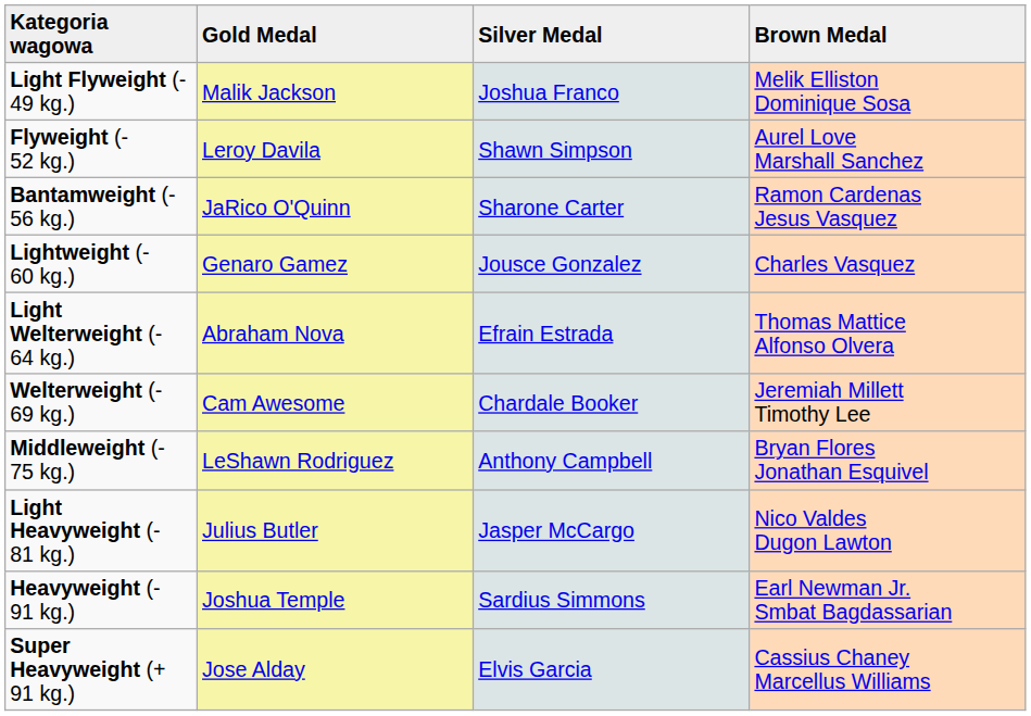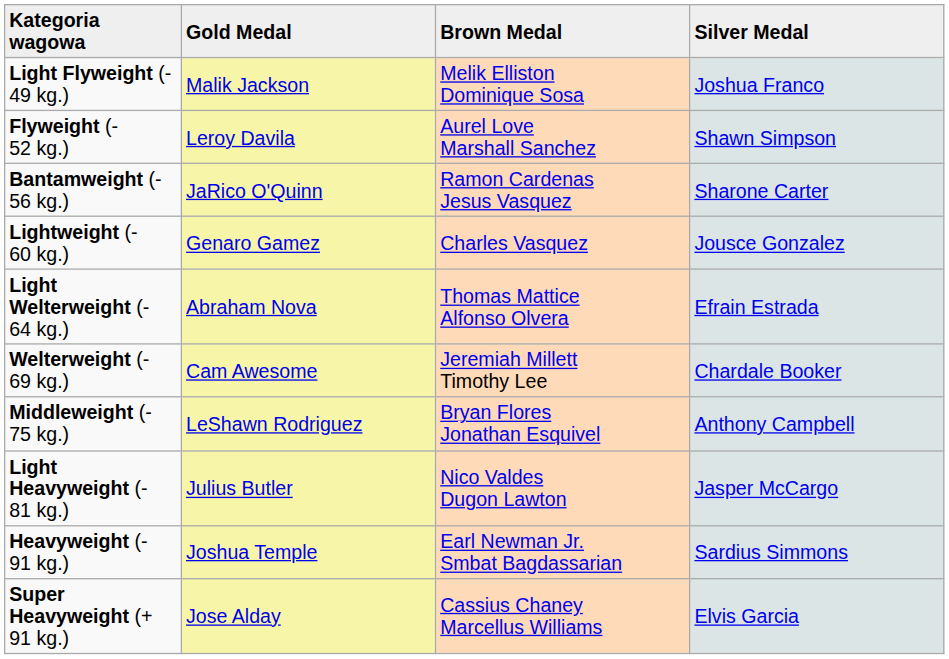 <table class="wikitable" style="text-align: center; font-size: 95%; border: gray solid 1px; border-collapse: collapse;">
 <tr align="left" bgcolor="#EFEFEF">
 <td width=130><strong>Kategoria wagowa</strong></td>
 <td width=190><strong>Gold Medal</strong></td>
+<td width=190><strong>Brown Medal</strong></td>
 <td width=190><strong>Silver Medal</strong></td>
-<td width=190><strong>Brown Medal</strong></td>
 </tr>
 <tr align="left">
 <td><strong>Light Flyweight</strong> (- 49 kg.)</td>
 <td style="background:#F7F6A8;"><a href='#'>Malik Jackson</a></td>
+<td style="background:#FFDAB9;"><a href='#'>Melik Elliston</a> <br><a href='#'>Dominique Sosa</a></td>
 <td style="background:#DCE5E5;"><a href='#'>Joshua Franco</a></td>
-<td style="background:#FFDAB9;"><a href='#'>Melik Elliston</a> <br><a href='#'>Dominique Sosa</a></td>
 </tr>
 <tr align="left">
 <td><strong>Flyweight</strong> (- 52 kg.)</td>
 <td style="background:#F7F6A8;"><a href='#'>Leroy Davila</a></td>
+<td style="background:#FFDAB9;"><a href='#'>Aurel Love</a> <br><a href='#'>Marshall Sanchez</a></td>
 <td style="background:#DCE5E5;"><a href='#'>Shawn Simpson</a></td>
-<td style="background:#FFDAB9;"><a href='#'>Aurel Love</a> <br><a href='#'>Marshall Sanchez</a></td>
 </tr>
 <tr align="left">
 <td><strong>Bantamweight</strong> (- 56 kg.)</td>
 <td style="background:#F7F6A8;"><a href='#'>JaRico O'Quinn</a></td>
+<td style="background:#FFDAB9;"><a href='#'>Ramon Cardenas</a><br><a href='#'>Jesus Vasquez</a></td>
 <td style="background:#DCE5E5;"><a href='#'>Sharone Carter</a></td>
-<td style="background:#FFDAB9;"><a href='#'>Ramon Cardenas</a><br><a href='#'>Jesus Vasquez</a></td>
 </tr>
 <tr align="left">
 <td><strong>Lightweight</strong> (- 60 kg.)</td>
 <td style="background:#F7F6A8;"><a href='#'>Genaro Gamez</a></td>
+<td style="background:#FFDAB9;"><a href='#'>Charles Vasquez</a><br></td>
 <td style="background:#DCE5E5;"><a href='#'>Jousce Gonzalez</a></td>
-<td style="background:#FFDAB9;"><a href='#'>Charles Vasquez</a><br></td>
 </tr>
 <tr align="left">
 <td><strong>Light Welterweight</strong> (- 64 kg.)</td>
 <td style="background:#F7F6A8;"><a href='#'>Abraham Nova</a></td>
+<td style="background:#FFDAB9;"><a href='#'>Thomas Mattice</a><br><a href='#'>Alfonso Olvera</a></td>
 <td style="background:#DCE5E5;"><a href='#'>Efrain Estrada</a></td>
-<td style="background:#FFDAB9;"><a href='#'>Thomas Mattice</a><br><a href='#'>Alfonso Olvera</a></td>
 </tr>
 <tr align="left">
 <td><strong>Welterweight</strong> (- 69 kg.)</td>
 <td style="background:#F7F6A8;"><a href='#'>Cam Awesome</a></td>
+<td style="background:#FFDAB9;"><a href='#'>Jeremiah Millett</a><br>Timothy Lee</td>
 <td style="background:#DCE5E5;"><a href='#'>Chardale Booker</a></td>
-<td style="background:#FFDAB9;"><a href='#'>Jeremiah Millett</a><br>Timothy Lee</td>
 </tr>
 <tr align="left">
 <td><strong>Middleweight</strong> (- 75 kg.)</td>
 <td style="background:#F7F6A8;"><a href='#'>LeShawn Rodriguez</a></td>
+<td style="background:#FFDAB9;"><a href='#'>Bryan Flores</a> <br><a href='#'>Jonathan Esquivel</a></td>
 <td style="background:#DCE5E5;"><a href='#'>Anthony Campbell</a></td>
-<td style="background:#FFDAB9;"><a href='#'>Bryan Flores</a> <br><a href='#'>Jonathan Esquivel</a></td>
 </tr>
 <tr align="left">
 <td><strong>Light Heavyweight</strong> (- 81 kg.)</td>
 <td style="background:#F7F6A8;"><a href='#'>Julius Butler</a></td>
+<td style="background:#FFDAB9;"><a href='#'>Nico Valdes</a> <br><a href='#'>Dugon Lawton</a></td>
 <td style="background:#DCE5E5;"><a href='#'>Jasper McCargo</a></td>
-<td style="background:#FFDAB9;"><a href='#'>Nico Valdes</a> <br><a href='#'>Dugon Lawton</a></td>
 </tr>
 <tr align="left">
 <td><strong>Heavyweight</strong> (- 91 kg.)</td>
 <td style="background:#F7F6A8;"><a href='#'>Joshua Temple</a></td>
+<td style="background:#FFDAB9;"><a href='#'>Earl Newman Jr.</a><br><a href='#'>Smbat Bagdassarian</a></td>
 <td style="background:#DCE5E5;"><a href='#'>Sardius Simmons</a></td>
-<td style="background:#FFDAB9;"><a href='#'>Earl Newman Jr.</a><br><a href='#'>Smbat Bagdassarian</a></td>
 </tr>
 <tr align="left">
 <td><strong>Super Heavyweight</strong> (+ 91 kg.)</td>
 <td style="background:#F7F6A8;"><a href='#'>Jose Alday</a></td>
+<td style="background:#FFDAB9;"><a href='#'>Cassius Chaney</a><br><a href='#'>Marcellus Williams</a></td>
 <td style="background:#DCE5E5;"><a href='#'>Elvis Garcia</a></td>
-<td style="background:#FFDAB9;"><a href='#'>Cassius Chaney</a><br><a href='#'>Marcellus Williams</a></td>
 </tr>
 </table>
